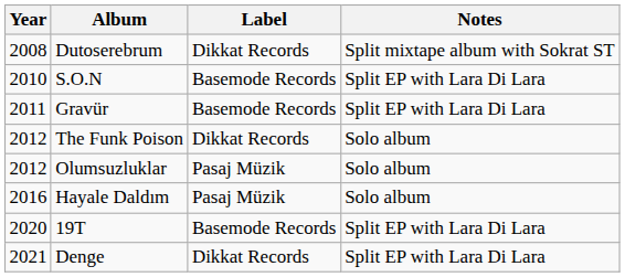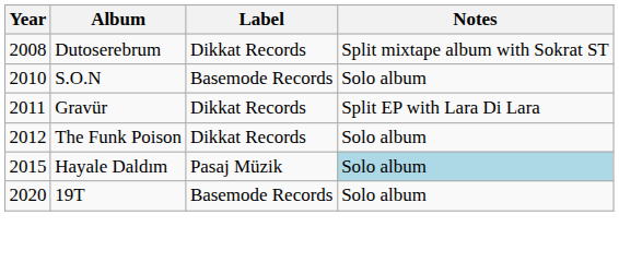 <table class="wikitable">
 <tr>
 <th>Year</th>
 <th>Album</th>
 <th>Label</th>
 <th>Notes</th>
 </tr>
 <tr>
 <td>2008</td>
 <td>Dutoserebrum</td>
 <td>Dikkat Records</td>
 <td>Split mixtape album with Sokrat ST</td>
 </tr>
 <tr>
 <td>2010</td>
 <td>S.O.N</td>
 <td>Basemode Records</td>
-<td>Split EP with Lara Di Lara</td>
+<td>Solo album</td>
 </tr>
 <tr>
 <td>2011</td>
 <td>Gravür</td>
-<td>Basemode Records</td>
+<td>Dikkat Records</td>
 <td>Split EP with Lara Di Lara</td>
 </tr>
 <tr>
 <td>2012</td>
 <td>The Funk Poison</td>
 <td>Dikkat Records</td>
 <td>Solo album</td>
 </tr>
 <tr>
-<td>2012</td>
-<td>Olumsuzluklar</td>
-<td>Pasaj Müzik</td>
-<td>Solo album</td>
-</tr>
-<tr>
-<td>2016</td>
+<td>2015</td>
 <td>Hayale Daldım</td>
 <td>Pasaj Müzik</td>
-<td>Solo album</td>
+<td style="background: lightblue;">Solo album</td>
 </tr>
 <tr>
 <td>2020</td>
 <td>19T</td>
 <td>Basemode Records</td>
-<td>Split EP with Lara Di Lara</td>
-</tr>
-<tr>
-<td>2021</td>
-<td>Denge</td>
-<td>Dikkat Records</td>
-<td>Split EP with Lara Di Lara</td>
+<td>Solo album</td>
 </tr>
 </table>
